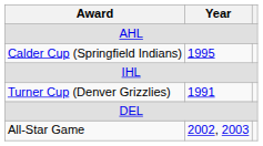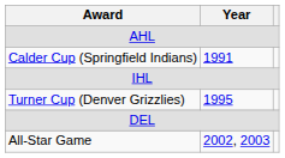 <table class="wikitable">
 <tr>
 <th>Award</th>
 <th>Year</th>
 <th></th>
 </tr>
 <tr ALIGN="center" bgcolor="#e0e0e0">
 <td colspan="3"><a href='#'>AHL</a></td>
 </tr>
 <tr>
 <td><a href='#'>Calder Cup</a> (Springfield Indians)</td>
-<td><a href='#'>1995</a></td>
+<td><a href='#'>1991</a></td>
 <td></td>
 </tr>
 <tr ALIGN="center" bgcolor="#e0e0e0">
 <td colspan="3"><a href='#'>IHL</a></td>
 </tr>
 <tr>
 <td><a href='#'>Turner Cup</a> (Denver Grizzlies)</td>
-<td><a href='#'>1991</a></td>
+<td><a href='#'>1995</a></td>
 <td></td>
 </tr>
 <tr ALIGN="center" bgcolor="#e0e0e0">
 <td colspan="3"><a href='#'>DEL</a></td>
 </tr>
 <tr>
 <td>All-Star Game</td>
 <td><a href='#'>2002</a>, <a href='#'>2003</a></td>
 <td></td>
 </tr>
 </table>
